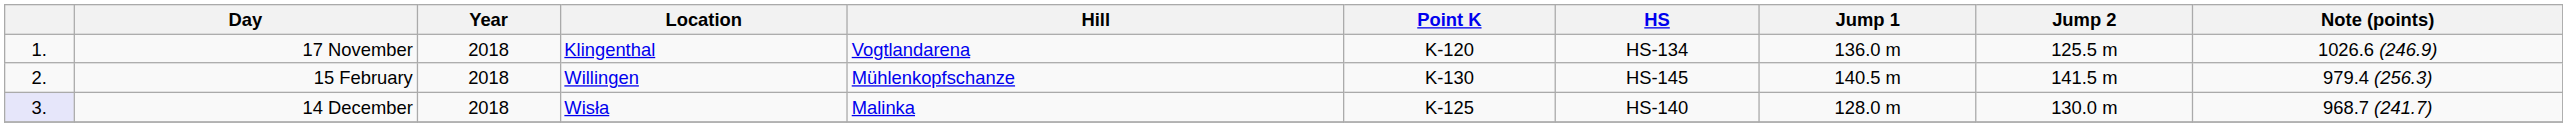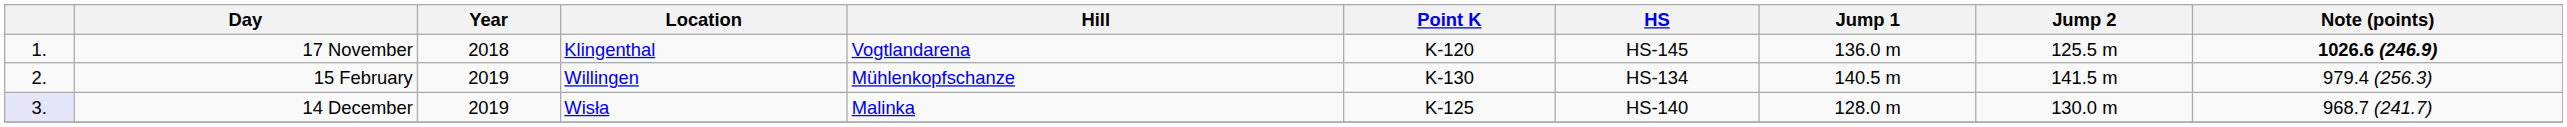 <table width=100% style="font-size: 89%; text-align:center" class=wikitable>
 <tr>
 <th></th>
 <th>Day</th>
 <th>Year</th>
 <th>Location</th>
 <th>Hill</th>
 <th><a href='#'>Point K</a></th>
 <th><a href='#'>HS</a></th>
 <th>Jump 1</th>
 <th>Jump 2</th>
 <th>Note (points)</th>
 </tr>
 <tr>
 <td>1.</td>
 <td align=right>17 November</td>
 <td>2018</td>
 <td align=left><a href='#'>Klingenthal</a></td>
 <td align=left><a href='#'>Vogtlandarena</a></td>
 <td>K-120</td>
-<td>HS-134</td>
+<td>HS-145</td>
 <td>136.0 m</td>
 <td>125.5 m</td>
-<td>1026.6 <em>(246.9)</em></td>
+<td><strong>1026.6 <em>(246.9)</em></strong></td>
 </tr>
 <tr>
 <td>2.</td>
 <td align=right>15 February</td>
-<td>2018</td>
+<td>2019</td>
 <td align=left><a href='#'>Willingen</a></td>
 <td align=left><a href='#'>Mühlenkopfschanze</a></td>
 <td>K-130</td>
-<td>HS-145</td>
+<td>HS-134</td>
 <td>140.5 m</td>
 <td>141.5 m</td>
 <td>979.4 <em>(256.3)</em></td>
 </tr>
 <tr>
 <td style="background: lavender;">3.</td>
 <td align=right>14 December</td>
-<td>2018</td>
+<td>2019</td>
 <td align=left><a href='#'>Wisła</a></td>
 <td align=left><a href='#'>Malinka</a></td>
 <td>K-125</td>
 <td>HS-140</td>
 <td>128.0 m</td>
 <td>130.0 m</td>
 <td>968.7 <em>(241.7)</em></td>
 </tr>
 <tr>
 </tr>
 </table>
